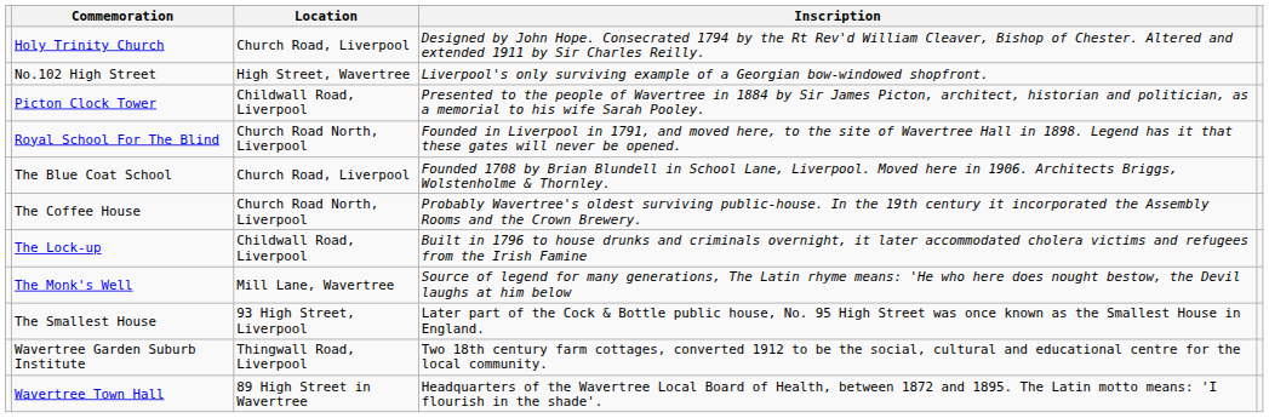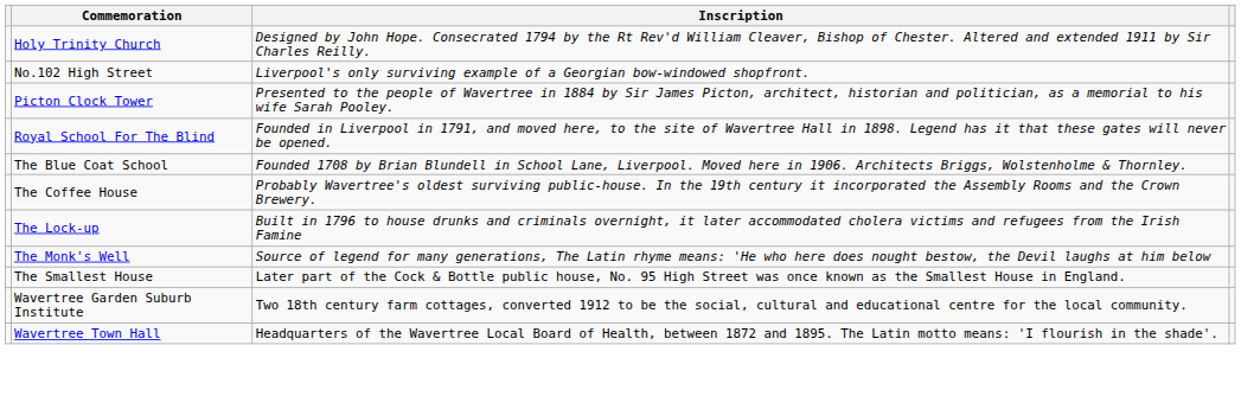 <table class="wikitable">
 <tr>
 <th></th>
 <th>Commemoration</th>
-<th>Location</th>
 <th>Inscription</th>
 <th></th>
 </tr>
 <tr>
 <td></td>
 <td><a href='#'>Holy Trinity Church</a></td>
-<td>Church Road, Liverpool</td>
 <td><em>Designed by John Hope. Consecrated 1794 by the Rt Rev'd William Cleaver, Bishop of Chester. Altered and extended 1911 by Sir Charles Reilly.</em></td>
 <td></td>
 </tr>
 <tr>
 <td></td>
 <td>No.102 High Street</td>
-<td>High Street, Wavertree</td>
 <td><em>Liverpool's only surviving example of a Georgian bow-windowed shopfront.</em></td>
 <td></td>
 </tr>
 <tr>
 <td></td>
 <td><a href='#'>Picton Clock Tower</a></td>
-<td>Childwall Road, Liverpool</td>
 <td><em>Presented to the people of Wavertree in 1884 by Sir James Picton, architect, historian and politician, as a memorial to his wife Sarah Pooley.</em></td>
 <td></td>
 </tr>
 <tr>
 <td></td>
 <td><a href='#'>Royal School For The Blind</a></td>
-<td>Church Road North, Liverpool</td>
 <td><em>Founded in Liverpool in 1791, and moved here, to the site of Wavertree Hall in 1898. Legend has it that these gates will never be opened.</em></td>
 <td></td>
 </tr>
 <tr>
 <td></td>
 <td>The Blue Coat School</td>
-<td>Church Road, Liverpool</td>
 <td><em>Founded 1708 by Brian Blundell in School Lane, Liverpool. Moved here in 1906. Architects Briggs, Wolstenholme & Thornley.</em></td>
 <td></td>
 </tr>
 <tr>
 <td></td>
 <td>The Coffee House</td>
-<td>Church Road North, Liverpool</td>
 <td><em>Probably Wavertree's oldest surviving public-house. In the 19th century it incorporated the Assembly Rooms and the Crown Brewery.</em></td>
 <td></td>
 </tr>
 <tr>
 <td></td>
 <td><a href='#'>The Lock-up</a></td>
-<td>Childwall Road, Liverpool</td>
 <td><em>Built in 1796 to house drunks and criminals overnight, it later accommodated cholera victims and refugees from the Irish Famine</em></td>
 <td></td>
 </tr>
 <tr>
 <td></td>
 <td><a href='#'>The Monk's Well</a></td>
-<td>Mill Lane, Wavertree</td>
 <td><em>Source of legend for many generations, The Latin rhyme means: 'He who here does nought bestow, the Devil laughs at him below<strong></td>
 <td></td>
 </tr>
 <tr>
 <td></td>
 <td>The Smallest House</td>
-<td>93 High Street, Liverpool</td>
 <td></em>Later part of the Cock & Bottle public house, No. 95 High Street was once known as the Smallest House in England.<em></td>
 <td></td>
 </tr>
 <tr>
 <td></td>
 <td>Wavertree Garden Suburb Institute</td>
-<td>Thingwall Road, Liverpool</td>
 <td></em>Two 18th century farm cottages, converted 1912 to be the social, cultural and educational centre for the local community.<em></td>
 <td></td>
 </tr>
 <tr>
 <td></td>
 <td><a href='#'>Wavertree Town Hall</a></td>
-<td>89 High Street in Wavertree</td>
 <td></em>Headquarters of the Wavertree Local Board of Health, between 1872 and 1895. The Latin motto means: 'I flourish in the shade'.<em></td>
 <td></td>
 </tr>
 </table>
